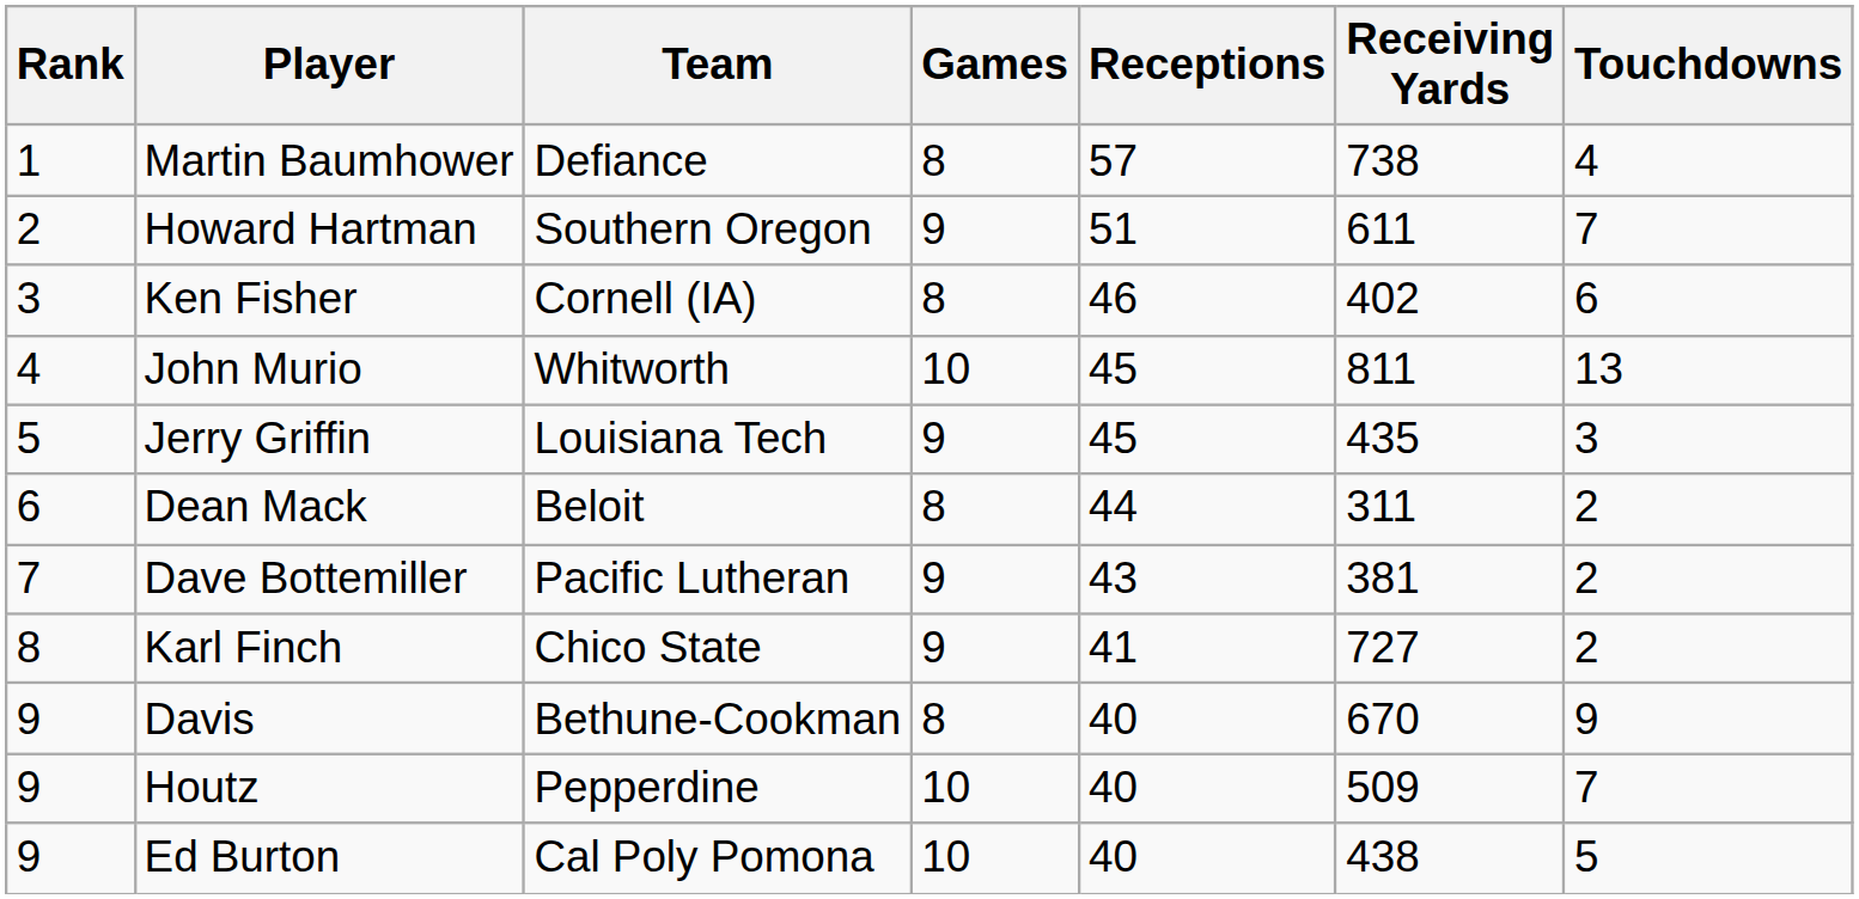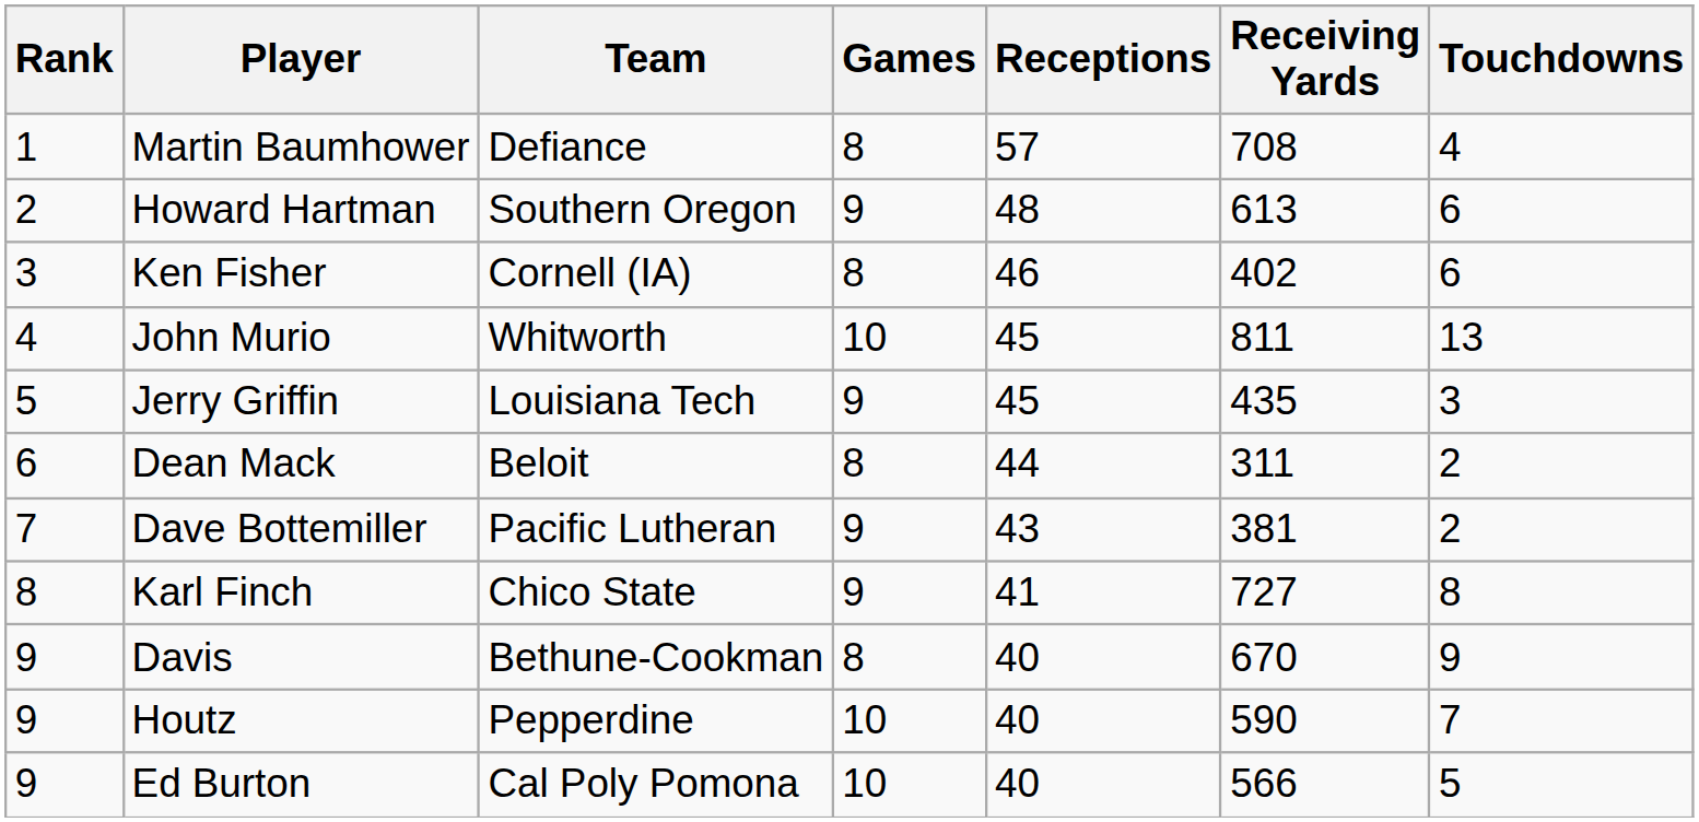 <table class="wikitable sortable">
 <tr>
 <th>Rank</th>
 <th>Player</th>
 <th>Team</th>
 <th>Games</th>
 <th>Receptions</th>
 <th>Receiving<br>Yards</th>
 <th>Touchdowns</th>
 </tr>
 <tr>
 <td>1</td>
 <td>Martin Baumhower</td>
 <td>Defiance</td>
 <td>8</td>
 <td>57</td>
-<td>738</td>
+<td>708</td>
 <td>4</td>
 </tr>
 <tr>
 <td>2</td>
 <td>Howard Hartman</td>
 <td>Southern Oregon</td>
 <td>9</td>
-<td>51</td>
-<td>611</td>
-<td>7</td>
+<td>48</td>
+<td>613</td>
+<td>6</td>
 </tr>
 <tr>
 <td>3</td>
 <td>Ken Fisher</td>
 <td>Cornell (IA)</td>
 <td>8</td>
 <td>46</td>
 <td>402</td>
 <td>6</td>
 </tr>
 <tr>
 <td>4</td>
 <td>John Murio</td>
 <td>Whitworth</td>
 <td>10</td>
 <td>45</td>
 <td>811</td>
 <td>13</td>
 </tr>
 <tr>
 <td>5</td>
 <td>Jerry Griffin</td>
 <td>Louisiana Tech</td>
 <td>9</td>
 <td>45</td>
 <td>435</td>
 <td>3</td>
 </tr>
 <tr>
 <td>6</td>
 <td>Dean Mack</td>
 <td>Beloit</td>
 <td>8</td>
 <td>44</td>
 <td>311</td>
 <td>2</td>
 </tr>
 <tr>
 <td>7</td>
 <td>Dave Bottemiller</td>
 <td>Pacific Lutheran</td>
 <td>9</td>
 <td>43</td>
 <td>381</td>
 <td>2</td>
 </tr>
 <tr>
 <td>8</td>
 <td>Karl Finch</td>
 <td>Chico State</td>
 <td>9</td>
 <td>41</td>
 <td>727</td>
-<td>2</td>
+<td>8</td>
 </tr>
 <tr>
 <td>9</td>
 <td>Davis</td>
 <td>Bethune-Cookman</td>
 <td>8</td>
 <td>40</td>
 <td>670</td>
 <td>9</td>
 </tr>
 <tr>
 <td>9</td>
 <td>Houtz</td>
 <td>Pepperdine</td>
 <td>10</td>
 <td>40</td>
-<td>509</td>
+<td>590</td>
 <td>7</td>
 </tr>
 <tr>
 <td>9</td>
 <td>Ed Burton</td>
 <td>Cal Poly Pomona</td>
 <td>10</td>
 <td>40</td>
-<td>438</td>
+<td>566</td>
 <td>5</td>
 </tr>
 </table>
